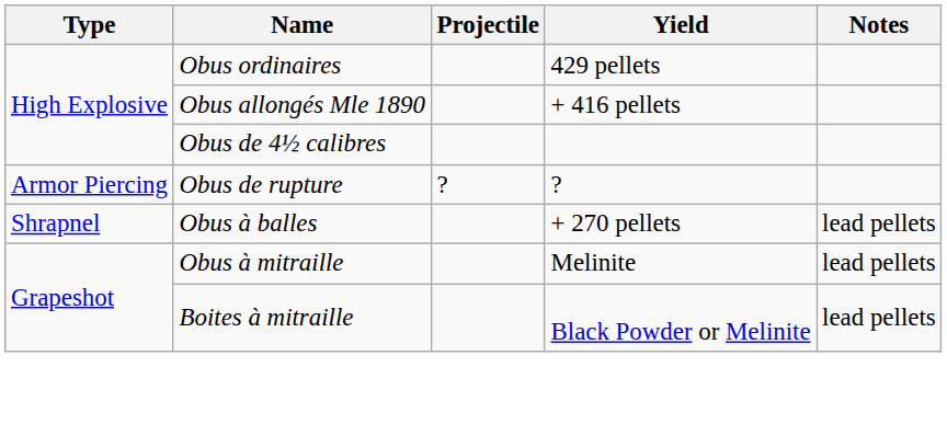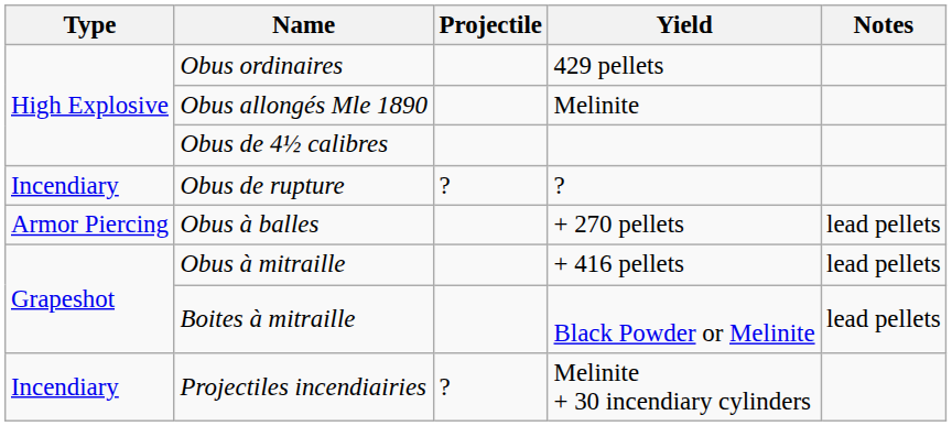 <table class="wikitable">
 <tr>
 <th>Type</th>
 <th>Name</th>
 <th>Projectile</th>
 <th>Yield</th>
 <th>Notes</th>
 </tr>
 <tr>
 <td rowspan="3"><a href='#'>High Explosive</a></td>
 <td><em>Obus ordinaires</em></td>
 <td></td>
 <td>429 pellets</td>
 <td></td>
 </tr>
 <tr>
 <td><em>Obus allongés Mle 1890</em></td>
 <td></td>
-<td> + 416 pellets</td>
+<td> Melinite</td>
 <td></td>
 </tr>
 <tr>
 <td><em>Obus de 4½ calibres</em></td>
 <td></td>
 <td></td>
 <td></td>
 </tr>
 <tr>
-<td><a href='#'>Armor Piercing</a></td>
+<td><a href='#'>Incendiary</a></td>
 <td><em>Obus de rupture</em></td>
 <td>?</td>
 <td>?</td>
 <td></td>
 </tr>
 <tr>
-<td><a href='#'>Shrapnel</a></td>
+<td><a href='#'>Armor Piercing</a></td>
 <td><em>Obus à balles</em></td>
 <td></td>
 <td> + 270 pellets</td>
 <td> lead pellets</td>
 </tr>
 <tr>
 <td rowspan="2"><a href='#'>Grapeshot</a></td>
 <td><em>Obus à mitraille</em></td>
 <td></td>
-<td> Melinite</td>
+<td> + 416 pellets</td>
 <td> lead pellets</td>
 </tr>
 <tr>
 <td><em>Boites à mitraille</em></td>
 <td></td>
 <td><br><a href='#'>Black Powder</a> or <a href='#'>Melinite</a></td>
 <td> lead pellets</td>
 </tr>
+<tr>
+<td><a href='#'>Incendiary</a></td>
+<td><em>Projectiles incendiairies</em></td>
+<td>?</td>
+<td> Melinite<br>+ 30 incendiary cylinders</td>
+<td></td>
+</tr>
 </table>
